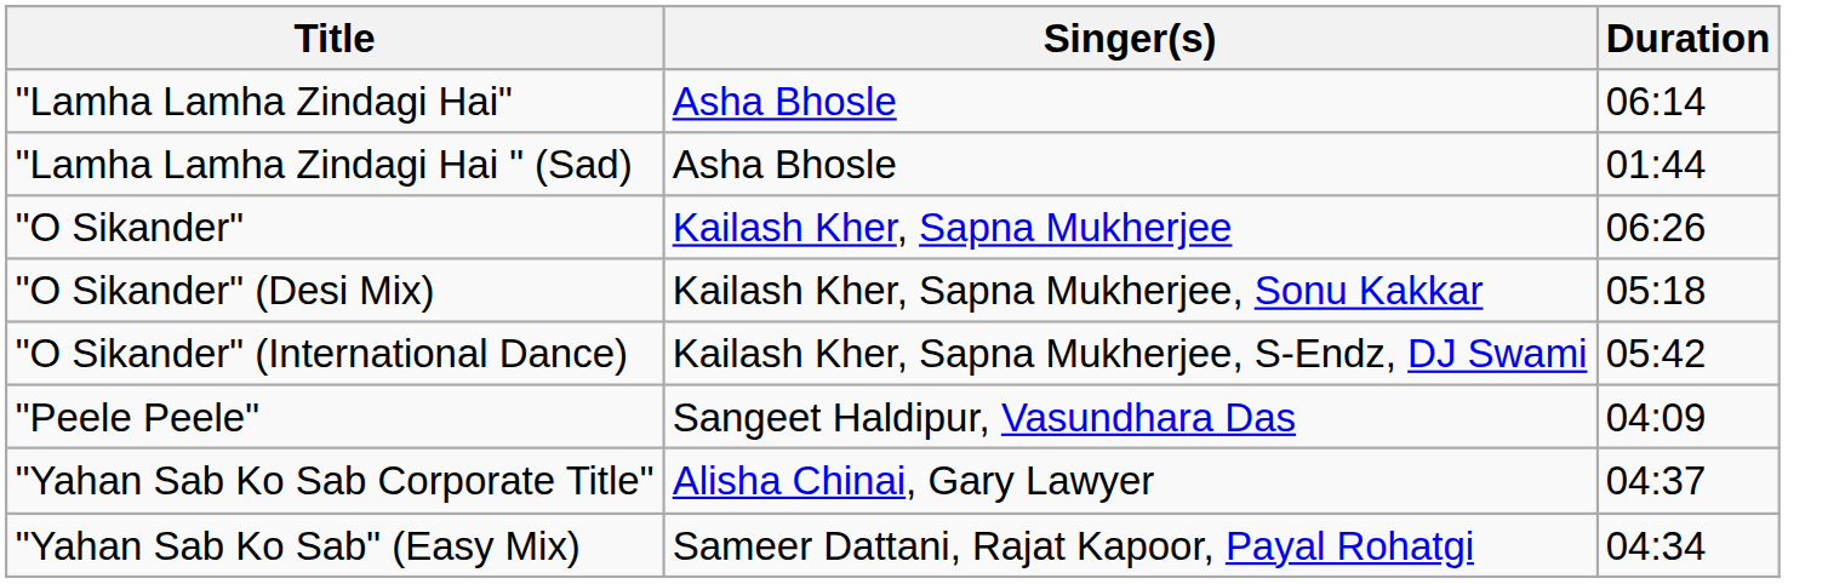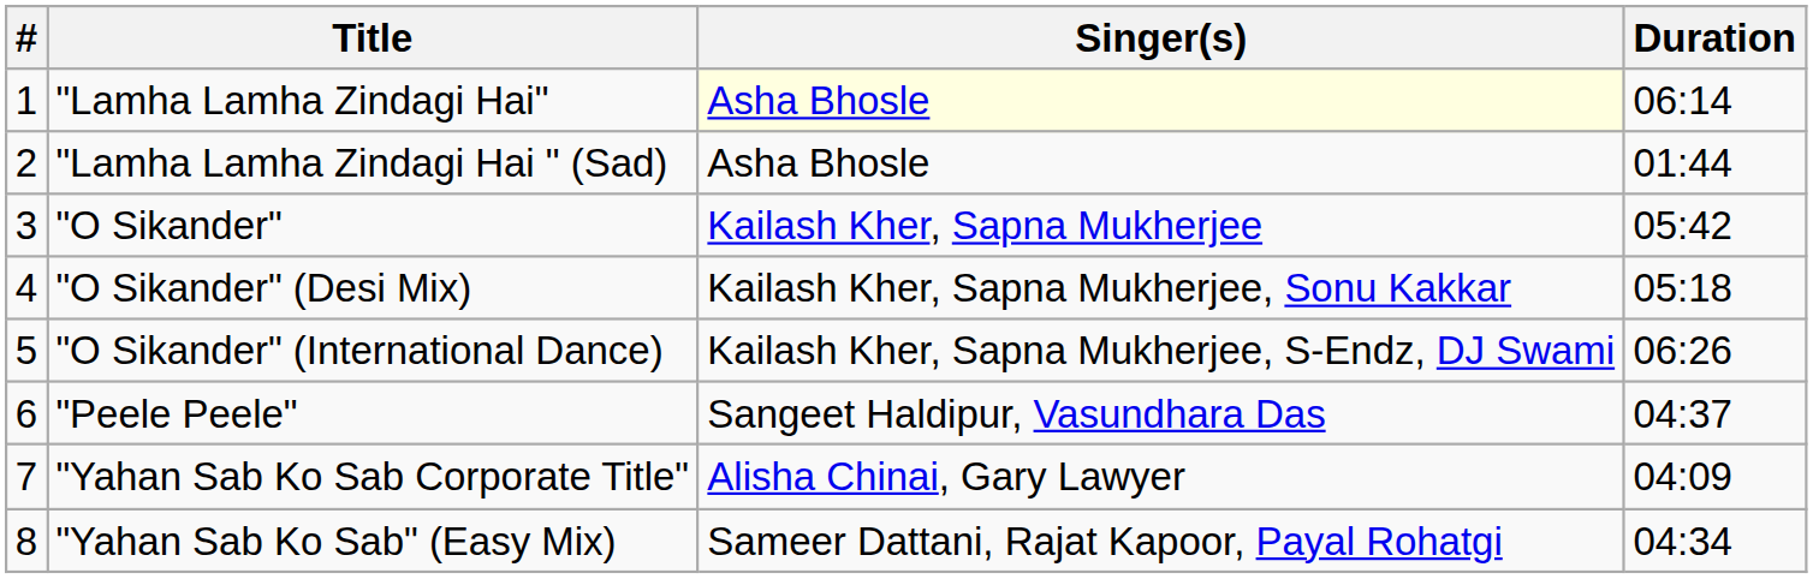 <table class="wikitable" style="font-size:95%;">
 <tr>
+<th>#</th>
 <th>Title</th>
 <th>Singer(s)</th>
 <th>Duration</th>
 </tr>
 <tr>
+<td>1</td>
 <td>"Lamha Lamha Zindagi Hai"</td>
-<td><a href='#'>Asha Bhosle</a></td>
+<td style="background: lightyellow;"><a href='#'>Asha Bhosle</a></td>
 <td>06:14</td>
 </tr>
 <tr>
+<td>2</td>
 <td>"Lamha Lamha Zindagi Hai " (Sad)</td>
 <td>Asha Bhosle</td>
 <td>01:44</td>
 </tr>
 <tr>
+<td>3</td>
 <td>"O Sikander"</td>
 <td><a href='#'>Kailash Kher</a>, <a href='#'>Sapna Mukherjee</a></td>
-<td>06:26</td>
+<td>05:42</td>
 </tr>
 <tr>
+<td>4</td>
 <td>"O Sikander" (Desi Mix)</td>
 <td>Kailash Kher, Sapna Mukherjee, <a href='#'>Sonu Kakkar</a></td>
 <td>05:18</td>
 </tr>
 <tr>
+<td>5</td>
 <td>"O Sikander" (International Dance)</td>
 <td>Kailash Kher, Sapna Mukherjee, S-Endz, <a href='#'>DJ Swami</a></td>
-<td>05:42</td>
+<td>06:26</td>
 </tr>
 <tr>
+<td>6</td>
 <td>"Peele Peele"</td>
 <td>Sangeet Haldipur, <a href='#'>Vasundhara Das</a></td>
+<td>04:37</td>
+</tr>
+<tr>
+<td>7</td>
+<td>"Yahan Sab Ko Sab Corporate Title"</td>
+<td><a href='#'>Alisha Chinai</a>, Gary Lawyer</td>
 <td>04:09</td>
 </tr>
 <tr>
-<td>"Yahan Sab Ko Sab Corporate Title"</td>
-<td><a href='#'>Alisha Chinai</a>, Gary Lawyer</td>
-<td>04:37</td>
-</tr>
-<tr>
+<td>8</td>
 <td>"Yahan Sab Ko Sab" (Easy Mix)</td>
 <td>Sameer Dattani, Rajat Kapoor, <a href='#'>Payal Rohatgi</a></td>
 <td>04:34</td>
 </tr>
 </table>
